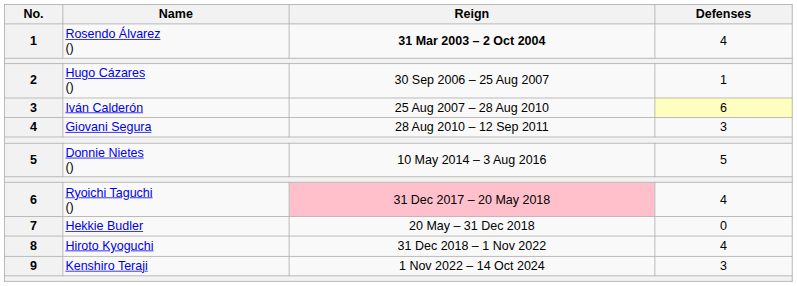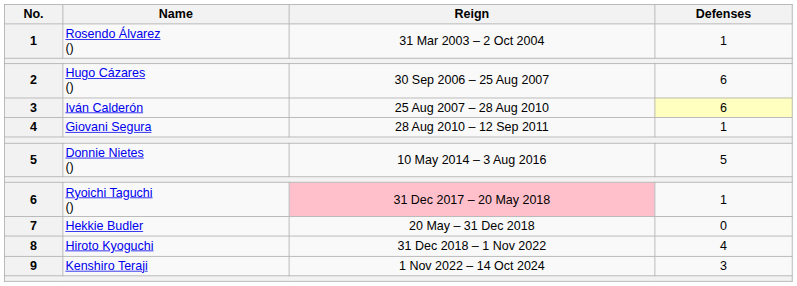 <table class="wikitable sortable" style="width:80%;">
 <tr>
 <th>No.</th>
 <th>Name</th>
 <th>Reign</th>
 <th>Defenses</th>
 </tr>
 <tr align=center>
 <th>1</th>
 <td align=left><a href='#'>Rosendo Álvarez</a><br>()</td>
-<td><strong>31 Mar 2003 – 2 Oct 2004</strong></td>
-<td>4</td>
+<td>31 Mar 2003 – 2 Oct 2004</td>
+<td>1</td>
 </tr>
 <tr align=center>
 <th colspan=4></th>
 </tr>
 <tr align=center>
 <th>2</th>
 <td align=left><a href='#'>Hugo Cázares</a><br>()</td>
 <td>30 Sep 2006 – 25 Aug 2007</td>
-<td>1</td>
+<td>6</td>
 </tr>
 <tr align=center>
 <th>3</th>
 <td align=left><a href='#'>Iván Calderón</a></td>
 <td>25 Aug 2007 – 28 Aug 2010</td>
 <td style="background:#ffffbf;">6</td>
 </tr>
 <tr align=center>
 <th>4</th>
 <td align=left><a href='#'>Giovani Segura</a></td>
 <td>28 Aug 2010 – 12 Sep 2011</td>
-<td>3</td>
+<td>1</td>
 </tr>
 <tr align=center>
 <th colspan="4"></th>
 </tr>
 <tr align=center>
 <th>5</th>
 <td align=left><a href='#'>Donnie Nietes</a><br>()</td>
 <td>10 May 2014 – 3 Aug 2016</td>
 <td>5</td>
 </tr>
 <tr align=center>
 <th colspan="4"></th>
 </tr>
 <tr align=center>
 <th>6</th>
 <td align=left><a href='#'>Ryoichi Taguchi</a><br>()</td>
 <td style="background: pink;">31 Dec 2017 – 20 May 2018</td>
-<td>4</td>
+<td>1</td>
 </tr>
 <tr align=center>
 <th>7</th>
 <td align=left><a href='#'>Hekkie Budler</a></td>
 <td>20 May – 31 Dec 2018</td>
 <td>0</td>
 </tr>
 <tr align=center>
 <th>8</th>
 <td align=left><a href='#'>Hiroto Kyoguchi</a></td>
 <td>31 Dec 2018 – 1 Nov 2022</td>
 <td>4</td>
 </tr>
 <tr align=center>
 <th>9</th>
 <td align=left><a href='#'>Kenshiro Teraji</a></td>
 <td>1 Nov 2022 – 14 Oct 2024</td>
 <td>3</td>
 </tr>
 <tr align=center>
 <th colspan=4></th>
 </tr>
 </table>
